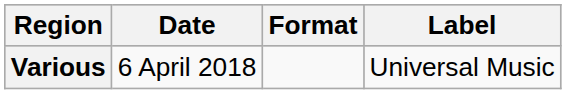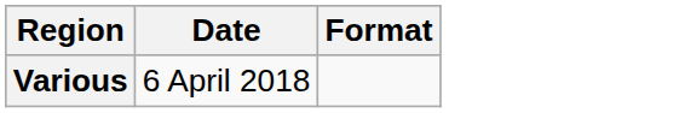 <table class="wikitable plainrowheaders">
 <tr>
 <th scope="col">Region</th>
 <th scope="col">Date</th>
 <th scope="col">Format</th>
-<th scope="col">Label</th>
 </tr>
 <tr>
 <th scope="row">Various</th>
 <td>6 April 2018</td>
 <td></td>
-<td>Universal Music</td>
 </tr>
 </table>
